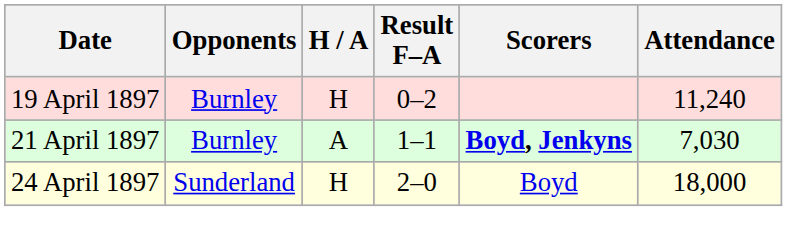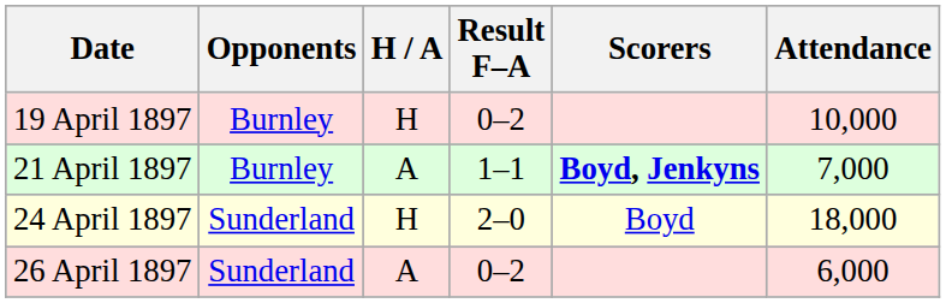 <table class="wikitable" style="text-align:center">
 <tr>
 <th>Date</th>
 <th>Opponents</th>
 <th>H / A</th>
 <th>Result<br>F–A</th>
 <th>Scorers</th>
 <th>Attendance</th>
 </tr>
 <tr bgcolor="#ffdddd">
 <td>19 April 1897</td>
 <td><a href='#'>Burnley</a></td>
 <td>H</td>
 <td>0–2</td>
 <td></td>
-<td>11,240</td>
+<td>10,000</td>
 </tr>
 <tr bgcolor="#ddffdd">
 <td>21 April 1897</td>
 <td><a href='#'>Burnley</a></td>
 <td>A</td>
 <td>1–1</td>
 <td><strong><a href='#'>Boyd</a>, <a href='#'>Jenkyns</a></strong></td>
-<td>7,030</td>
+<td>7,000</td>
 </tr>
 <tr bgcolor="#ffffdd">
 <td>24 April 1897</td>
 <td><a href='#'>Sunderland</a></td>
 <td>H</td>
 <td>2–0</td>
 <td><a href='#'>Boyd</a></td>
 <td>18,000</td>
 </tr>
+<tr bgcolor="#ffdddd">
+<td>26 April 1897</td>
+<td><a href='#'>Sunderland</a></td>
+<td>A</td>
+<td>0–2</td>
+<td></td>
+<td>6,000</td>
+</tr>
 </table>
